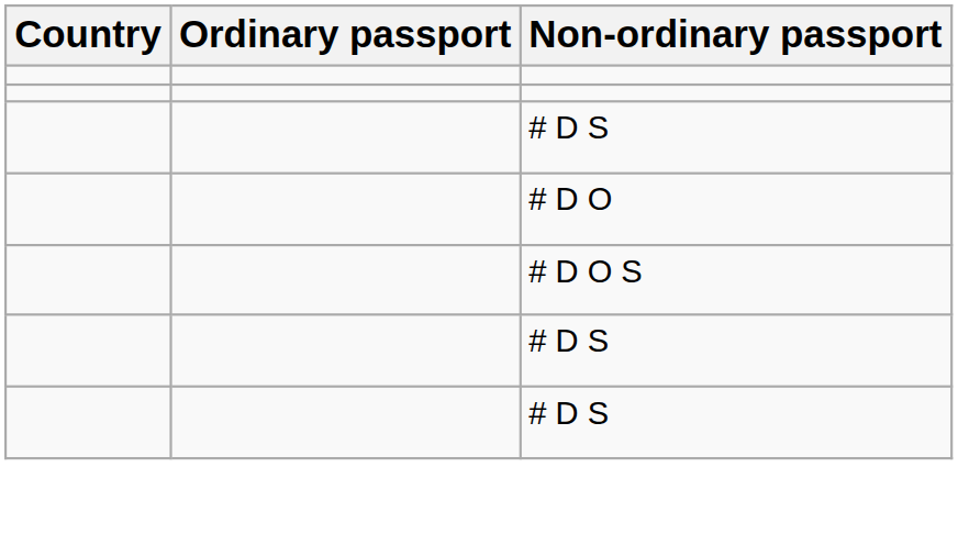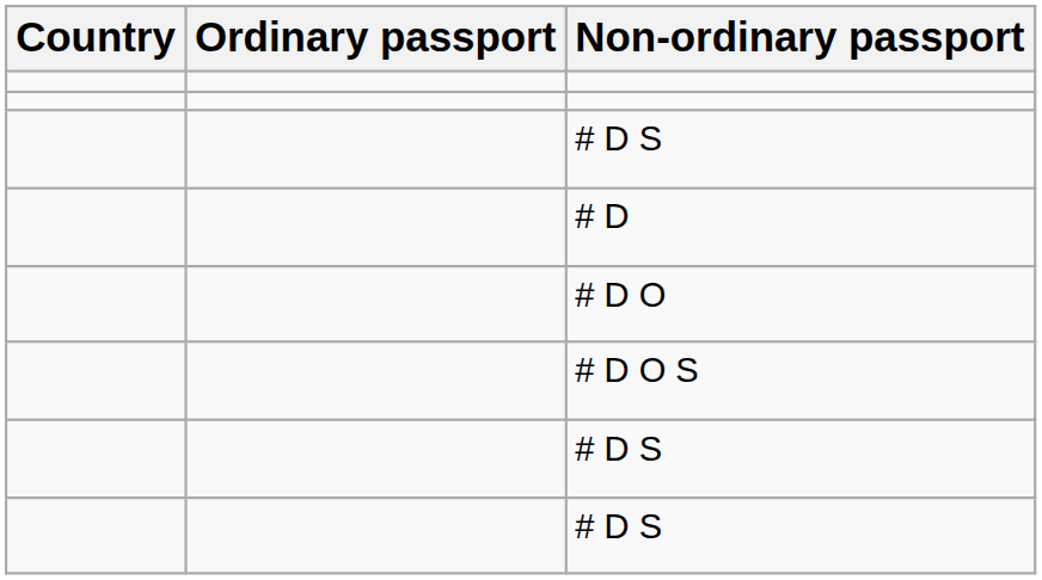 <table class="wikitable">
 <tr>
 <th>Country</th>
 <th>Ordinary passport</th>
 <th>Non-ordinary passport</th>
 </tr>
 <tr>
 <td></td>
 <td></td>
 <td></td>
 </tr>
 <tr>
 <td></td>
 <td></td>
 <td></td>
 </tr>
 <tr>
 <td></td>
 <td></td>
 <td><sup># D S</sup></td>
 </tr>
 <tr>
 <td></td>
 <td></td>
+<td><sup># D</sup></td>
+</tr>
+<tr>
+<td></td>
+<td></td>
 <td><sup># D O</sup></td>
 </tr>
 <tr>
 <td></td>
 <td></td>
 <td><sup># D O S</sup></td>
 </tr>
 <tr>
 <td></td>
 <td></td>
 <td><sup># D S</sup></td>
 </tr>
 <tr>
 <td></td>
 <td></td>
 <td><sup># D S</sup></td>
 </tr>
 </table>
